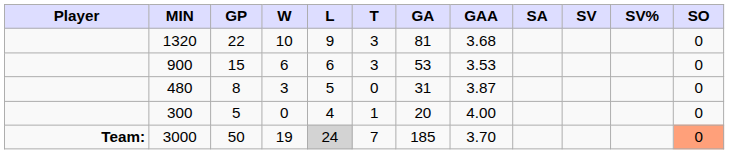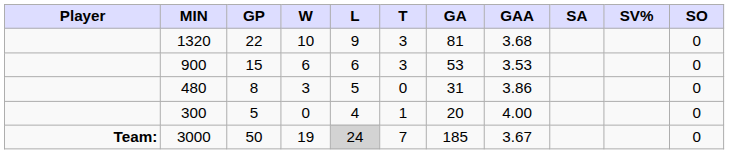 <table style="width:60%;" class="wikitable sortable">
 <tr>
 <th style="background:#ddf; width:10%;">Player</th>
 <th style="width:3%; background:#ddf;">MIN</th>
 <th style="width:3%; background:#ddf;">GP</th>
 <th style="width:3%; background:#ddf;">W</th>
 <th style="width:3%; background:#ddf;">L</th>
 <th style="width:3%; background:#ddf;">T</th>
 <th style="width:3%; background:#ddf;">GA</th>
 <th style="width:3%; background:#ddf;">GAA</th>
 <th style="width:3%; background:#ddf;">SA</th>
-<th style="width:3%; background:#ddf;">SV</th>
 <th style="width:3%; background:#ddf;">SV%</th>
 <th style="width:3%; background:#ddf;">SO</th>
 </tr>
 <tr style="text-align:center;">
 <td style="text-align:right;"></td>
 <td>1320</td>
 <td>22</td>
 <td>10</td>
 <td>9</td>
 <td>3</td>
 <td>81</td>
 <td>3.68</td>
-<td></td>
 <td></td>
 <td></td>
 <td>0</td>
 </tr>
 <tr style="text-align:center;">
 <td style="text-align:right;"></td>
 <td>900</td>
 <td>15</td>
 <td>6</td>
 <td>6</td>
 <td>3</td>
 <td>53</td>
 <td>3.53</td>
 <td></td>
 <td></td>
-<td></td>
 <td>0</td>
 </tr>
 <tr style="text-align:center;">
 <td style="text-align:right;"></td>
 <td>480</td>
 <td>8</td>
 <td>3</td>
 <td>5</td>
 <td>0</td>
 <td>31</td>
-<td>3.87</td>
-<td></td>
+<td>3.86</td>
 <td></td>
 <td></td>
 <td>0</td>
 </tr>
 <tr style="text-align:center;">
 <td style="text-align:right;"></td>
 <td>300</td>
 <td>5</td>
 <td>0</td>
 <td>4</td>
 <td>1</td>
 <td>20</td>
 <td>4.00</td>
 <td></td>
 <td></td>
-<td></td>
 <td>0</td>
 </tr>
 <tr style="text-align:center;">
 <td style="text-align:right;"><strong>Team:</strong></td>
 <td>3000</td>
 <td>50</td>
 <td>19</td>
 <td style="background: lightgrey;">24</td>
 <td>7</td>
 <td>185</td>
-<td>3.70</td>
+<td>3.67</td>
 <td></td>
 <td></td>
-<td></td>
-<td style="background: lightsalmon;">0</td>
+<td>0</td>
 </tr>
 </table>
